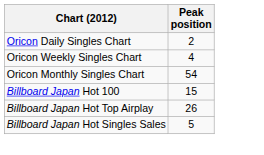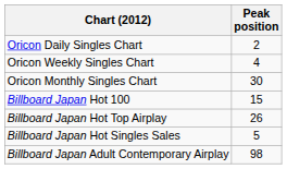 <table class="wikitable sortable" border="1">
 <tr>
 <th>Chart (2012)</th>
 <th>Peak<br>position</th>
 </tr>
 <tr>
 <td><a href='#'>Oricon</a> Daily Singles Chart</td>
 <td style="text-align:center;">2</td>
 </tr>
 <tr>
 <td>Oricon Weekly Singles Chart</td>
 <td style="text-align:center;">4</td>
 </tr>
 <tr>
 <td>Oricon Monthly Singles Chart</td>
-<td style="text-align:center;">54</td>
+<td style="text-align:center;">30</td>
 </tr>
 <tr>
 <td><em><a href='#'>Billboard Japan</a></em> Hot 100</td>
 <td style="text-align:center;">15</td>
 </tr>
 <tr>
 <td><em>Billboard Japan</em> Hot Top Airplay</td>
 <td style="text-align:center;">26</td>
 </tr>
 <tr>
 <td><em>Billboard Japan</em> Hot Singles Sales</td>
 <td style="text-align:center;">5</td>
 </tr>
+<tr>
+<td><em>Billboard Japan</em> Adult Contemporary Airplay</td>
+<td style="text-align:center;">98</td>
+</tr>
 </table>
